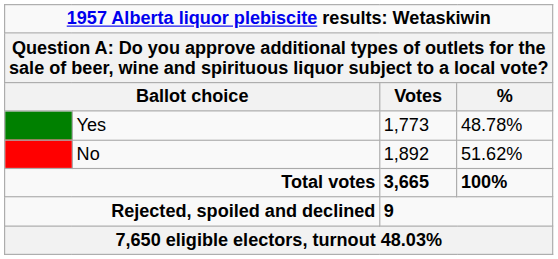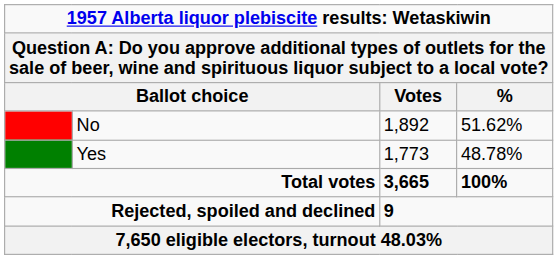 <table class="wikitable" align=right>
 <tr>
 <td colspan=4 align=center><strong><a href='#'>1957 Alberta liquor plebiscite</a> results: Wetaskiwin</strong></td>
 </tr>
 <tr>
 <th colspan=4>Question A: Do you approve additional types of outlets for the<br> sale of beer, wine and spirituous liquor subject to a local vote?</th>
 </tr>
 <tr>
 <th colspan=2>Ballot choice</th>
 <th>Votes</th>
 <th>%</th>
 </tr>
 <tr>
+<td bgcolor=red></td>
+<td>No</td>
+<td>1,892</td>
+<td>51.62%</td>
+</tr>
+<tr>
 <td bgcolor=green></td>
 <td>Yes</td>
 <td>1,773</td>
 <td>48.78%</td>
-</tr>
-<tr>
-<td bgcolor=red></td>
-<td>No</td>
-<td>1,892</td>
-<td>51.62%</td>
 </tr>
 <tr>
 <td align=right colspan=2><strong>Total votes</strong></td>
 <td><strong>3,665</strong></td>
 <td><strong>100%</strong></td>
 </tr>
 <tr>
 <td align=right colspan=2><strong>Rejected, spoiled and declined</strong></td>
 <td colspan=2><strong>9</strong></td>
 </tr>
 <tr>
 <th colspan=4>7,650 eligible electors, turnout 48.03%</th>
 </tr>
 </table>
